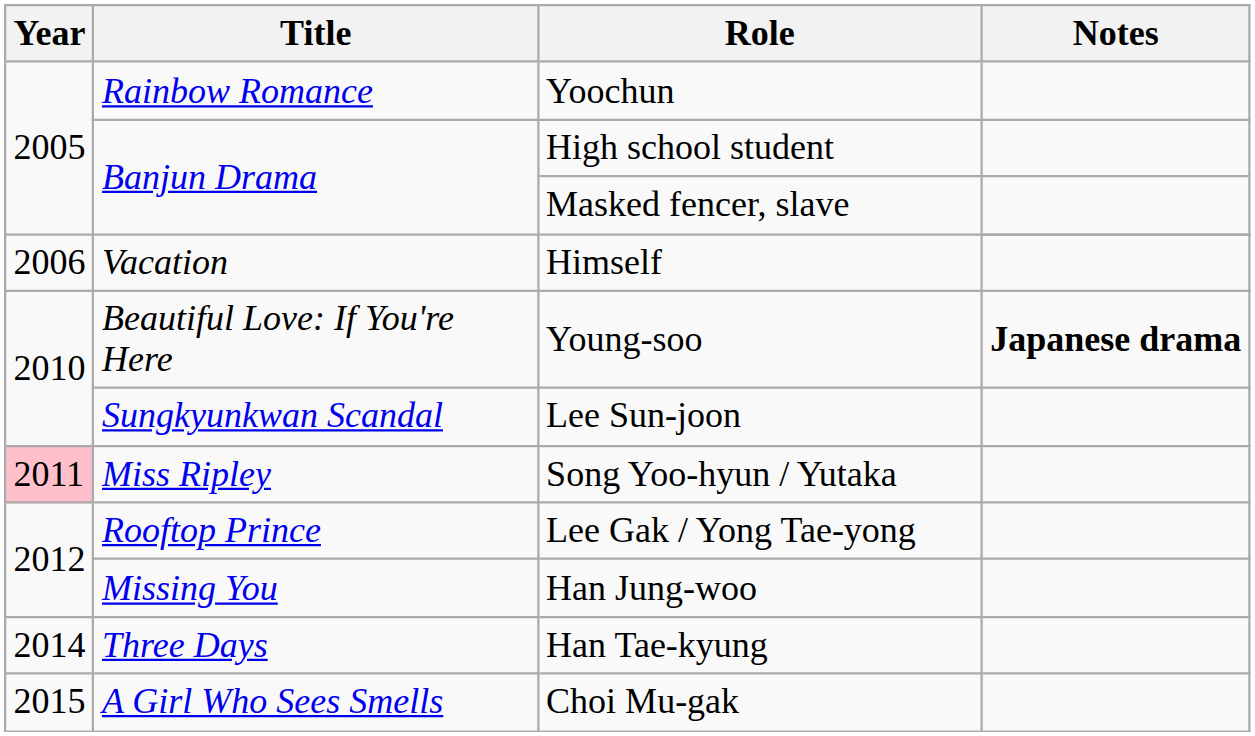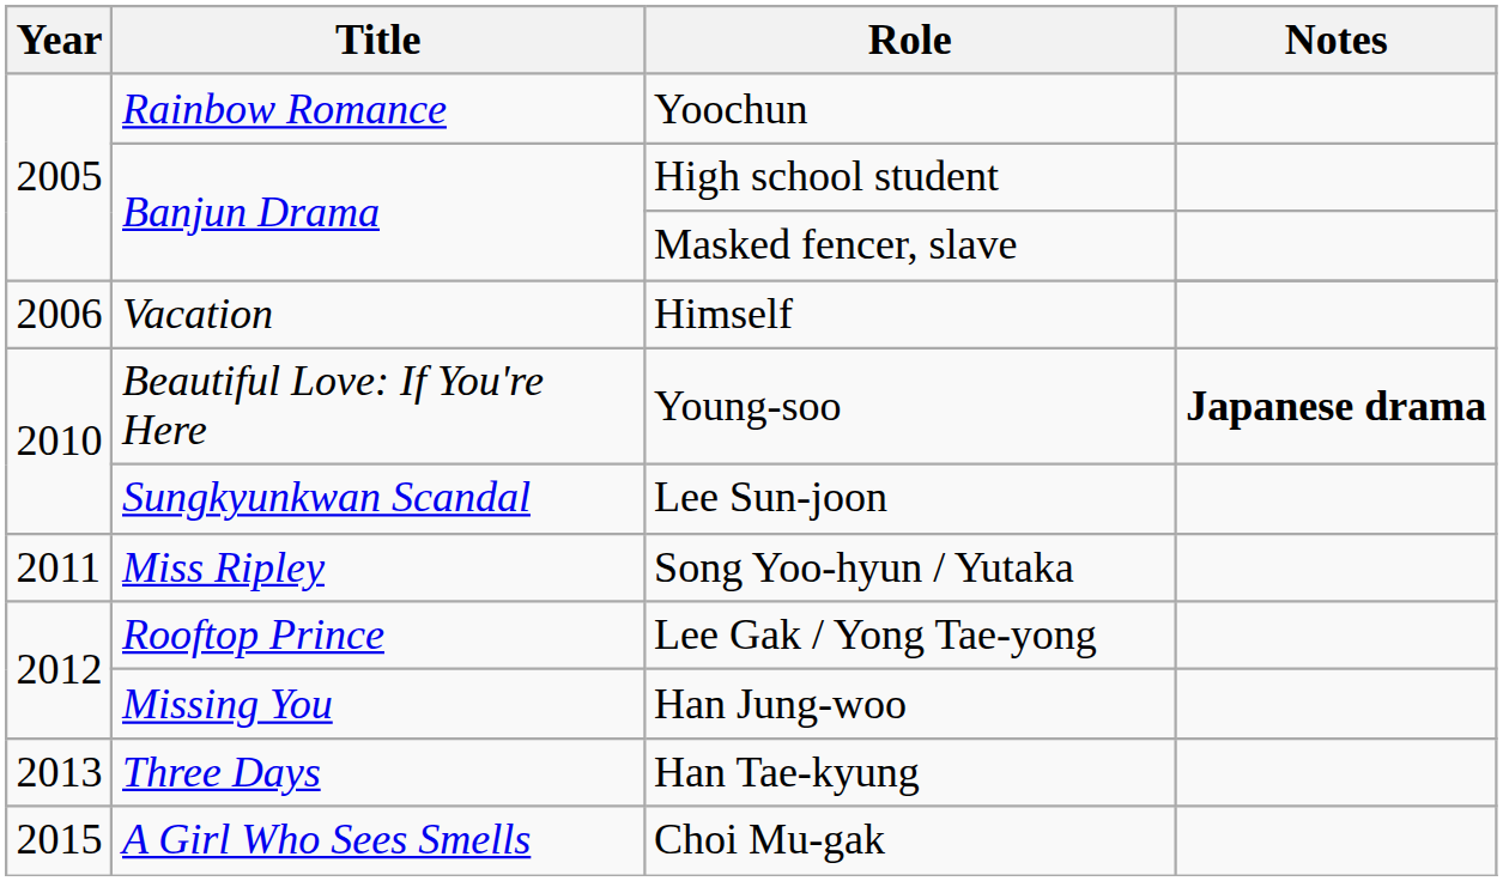 <table class="wikitable sortable">
 <tr>
 <th rowspan="1">Year</th>
 <th rowspan="1" width="190px">Title</th>
 <th rowspan="1" width="190px">Role</th>
 <th>Notes</th>
 </tr>
 <tr>
 <td rowspan="3">2005</td>
 <td><em><a href='#'>Rainbow Romance</a></em></td>
 <td>Yoochun</td>
 <td></td>
 </tr>
 <tr>
 <td rowspan="3"><em><a href='#'>Banjun Drama</a></em></td>
 <td>High school student</td>
 <td></td>
 </tr>
 <tr>
 <td>Masked fencer, slave</td>
 <td></td>
 </tr>
 <tr>
 <td rowspan="2">2006</td>
 <td rowspan="2">Himself</td>
 </tr>
 <tr>
 <td><em>Vacation</em></td>
 <td></td>
 </tr>
 <tr>
 <td rowspan="2">2010</td>
 <td><em>Beautiful Love: If You're Here</em></td>
 <td>Young-soo</td>
 <td><strong>Japanese drama</strong></td>
 </tr>
 <tr>
 <td><em><a href='#'>Sungkyunkwan Scandal</a></em></td>
 <td>Lee Sun-joon</td>
 <td></td>
 </tr>
 <tr>
-<td style="background: pink;">2011</td>
+<td>2011</td>
 <td><em><a href='#'>Miss Ripley</a></em></td>
 <td>Song Yoo-hyun / Yutaka</td>
 <td></td>
 </tr>
 <tr>
 <td rowspan="2">2012</td>
 <td><em><a href='#'>Rooftop Prince</a></em></td>
 <td>Lee Gak / Yong Tae-yong</td>
 <td></td>
 </tr>
 <tr>
 <td><em><a href='#'>Missing You</a></em></td>
 <td>Han Jung-woo</td>
 <td></td>
 </tr>
 <tr>
-<td>2014</td>
+<td>2013</td>
 <td><em><a href='#'>Three Days</a></em></td>
 <td>Han Tae-kyung</td>
 <td></td>
 </tr>
 <tr>
 <td>2015</td>
 <td><em><a href='#'>A Girl Who Sees Smells</a></em></td>
 <td>Choi Mu-gak</td>
 <td></td>
 </tr>
 <tr>
 </tr>
 </table>
